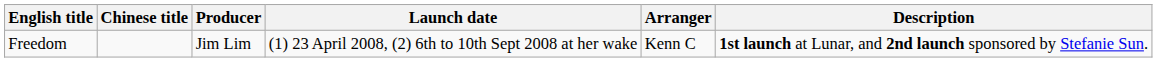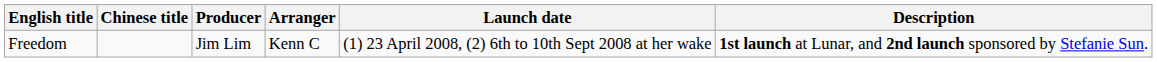 <table class="wikitable">
 <tr>
 <th>English title</th>
 <th>Chinese title</th>
 <th>Producer</th>
+<th>Arranger</th>
 <th>Launch date</th>
-<th>Arranger</th>
 <th>Description</th>
 </tr>
 <tr>
 <td>Freedom</td>
 <td></td>
 <td>Jim Lim</td>
+<td>Kenn C</td>
 <td>(1) 23 April 2008, (2) 6th to 10th Sept 2008 at her wake</td>
-<td>Kenn C</td>
 <td><strong>1st launch</strong> at Lunar, and <strong>2nd launch</strong> sponsored by <a href='#'>Stefanie Sun</a>.</td>
 </tr>
 </table>
